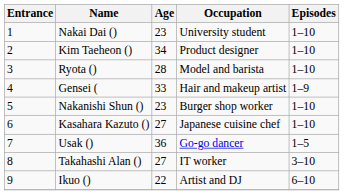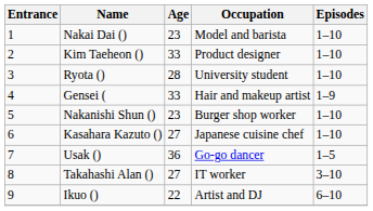 <table class="wikitable sortable">
 <tr>
 <th>Entrance</th>
 <th>Name</th>
 <th>Age</th>
 <th>Occupation</th>
 <th>Episodes</th>
 </tr>
 <tr>
 <td>1</td>
 <td>Nakai Dai ()</td>
 <td>23</td>
-<td>University student</td>
+<td>Model and barista</td>
 <td>1–10</td>
 </tr>
 <tr>
 <td>2</td>
 <td>Kim Taeheon ()</td>
-<td>34</td>
+<td>33</td>
 <td>Product designer</td>
 <td>1–10</td>
 </tr>
 <tr>
 <td>3</td>
 <td>Ryota ()</td>
 <td>28</td>
-<td>Model and barista</td>
+<td>University student</td>
 <td>1–10</td>
 </tr>
 <tr>
 <td>4</td>
 <td {{nowrap>Gensei (</td>
 <td>33</td>
 <td>Hair and makeup artist</td>
 <td>1–9</td>
 </tr>
 <tr>
 <td>5</td>
 <td>Nakanishi Shun ()</td>
 <td>23</td>
 <td>Burger shop worker</td>
 <td>1–10</td>
 </tr>
 <tr>
 <td>6</td>
 <td>Kasahara Kazuto ()</td>
 <td>27</td>
 <td>Japanese cuisine chef</td>
 <td>1–10</td>
 </tr>
 <tr>
 <td>7</td>
 <td>Usak ()</td>
 <td>36</td>
 <td><a href='#'>Go-go dancer</a></td>
 <td>1–5</td>
 </tr>
 <tr>
 <td>8</td>
 <td>Takahashi Alan ()</td>
 <td>27</td>
 <td>IT worker</td>
 <td>3–10</td>
 </tr>
 <tr>
 <td>9</td>
 <td>Ikuo ()</td>
 <td>22</td>
 <td>Artist and DJ</td>
 <td>6–10</td>
 </tr>
 <tr>
 </tr>
 </table>
